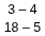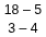 <table style="text-align:center">
 <tr>
 <th width=200></th>
 <th width=100></th>
 <th width=200></th>
 </tr>
 <tr>
+<td align=right><strong></strong></td>
+<td>18 – 5</td>
+<td align=left></td>
+</tr>
+<tr>
 <td align=right></td>
 <td>3 – 4</td>
 <td align=left><strong></strong></td>
 </tr>
-<tr>
-<td align=right><strong></strong></td>
-<td>18 – 5</td>
-<td align=left></td>
-</tr>
 </table>
